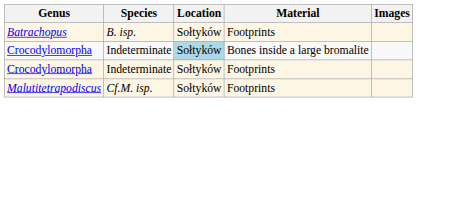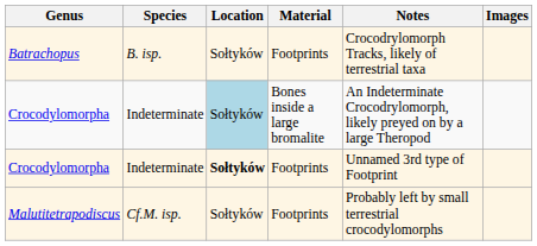 <table class="wikitable">
 <tr>
 <th>Genus</th>
 <th>Species</th>
 <th>Location</th>
 <th>Material</th>
+<th>Notes</th>
 <th>Images</th>
 </tr>
 <tr>
 <td style="background:#FEF6E4;"><em><a href='#'>Batrachopus</a></em></td>
 <td style="background:#FEF6E4;"><em>B. isp.</em></td>
 <td style="background:#FEF6E4;">Sołtyków</td>
 <td style="background:#FEF6E4;">Footprints</td>
+<td style="background:#FEF6E4;">Crocodrylomorph Tracks, likely of terrestrial taxa</td>
 <td style="background:#FEF6E4;"></td>
 </tr>
 <tr>
 <td><a href='#'>Crocodylomorpha</a></td>
 <td>Indeterminate</td>
 <td style="background: lightblue;">Sołtyków</td>
 <td>Bones inside a large bromalite</td>
+<td>An Indeterminate Crocodrylomorph, likely preyed on by a large Theropod</td>
 <td></td>
 </tr>
 <tr>
 <td style="background:#FEF6E4;"><a href='#'>Crocodylomorpha</a></td>
 <td style="background:#FEF6E4;">Indeterminate</td>
-<td style="background:#FEF6E4;">Sołtyków</td>
+<td style="background:#FEF6E4;"><strong>Sołtyków</strong></td>
 <td style="background:#FEF6E4;">Footprints</td>
+<td style="background:#FEF6E4;">Unnamed 3rd type of Footprint</td>
 <td style="background:#FEF6E4;"></td>
 </tr>
 <tr>
 <td style="background:#FEF6E4;"><em><a href='#'>Malutitetrapodiscus</a></em></td>
 <td style="background:#FEF6E4;"><em>Cf.M. isp.</em></td>
 <td style="background:#FEF6E4;">Sołtyków</td>
 <td style="background:#FEF6E4;">Footprints</td>
+<td style="background:#FEF6E4;">Probably left by small terrestrial crocodylomorphs</td>
 <td style="background:#FEF6E4;"></td>
 </tr>
 </table>
